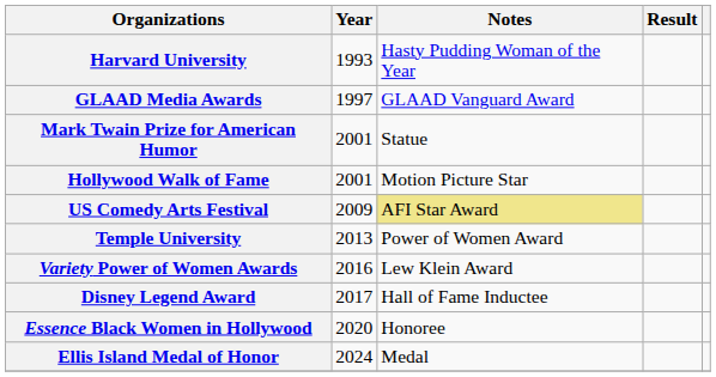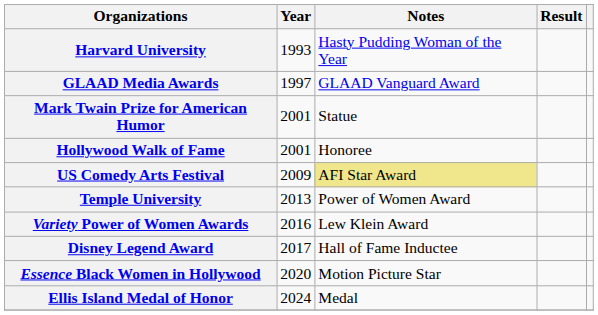 <table class= "wikitable plainrowheaders sortable">
 <tr>
 <th>Organizations</th>
 <th scope="col">Year</th>
 <th scope="col">Notes</th>
 <th scope="col">Result</th>
 <th scope="col" class="unsortable"></th>
 </tr>
 <tr>
 <th scope="row" rowspan="1"><a href='#'>Harvard University</a></th>
 <td style="text-align:center;">1993</td>
 <td><a href='#'>Hasty Pudding Woman of the Year</a></td>
 <td></td>
 <td style="text-align:center;"></td>
 </tr>
 <tr>
 <th scope="row" rowspan="1"><a href='#'>GLAAD Media Awards</a></th>
 <td style="text-align:center;">1997</td>
 <td><a href='#'>GLAAD Vanguard Award</a></td>
 <td></td>
 <td style="text-align:center;"></td>
 </tr>
 <tr>
 <th scope="row" rowspan="1"><a href='#'>Mark Twain Prize for American Humor</a></th>
 <td style="text-align:center;">2001</td>
 <td>Statue</td>
 <td></td>
 <td style="text-align:center;"></td>
 </tr>
 <tr>
 <th scope="row" rowspan="1"><a href='#'>Hollywood Walk of Fame</a></th>
 <td style="text-align:center;">2001</td>
-<td>Motion Picture Star</td>
+<td>Honoree</td>
 <td></td>
 <td style="text-align:center;"></td>
 </tr>
 <tr>
 <th scope="row" rowspan="1"><a href='#'>US Comedy Arts Festival</a></th>
 <td style="text-align:center;">2009</td>
 <td style="background: khaki;">AFI Star Award</td>
 <td></td>
 <td style="text-align:center;"></td>
 </tr>
 <tr>
 <th scope="row" rowspan="1"><a href='#'>Temple University</a></th>
 <td style="text-align:center;">2013</td>
 <td>Power of Women Award</td>
 <td></td>
 <td style="text-align:center;"></td>
 </tr>
 <tr>
 <th scope="row" rowspan="1"><a href='#'><em>Variety</em> Power of Women Awards</a></th>
 <td style="text-align:center;">2016</td>
 <td>Lew Klein Award</td>
 <td></td>
 <td style="text-align:center;"></td>
 </tr>
 <tr>
 <th scope="row" rowspan="1"><a href='#'>Disney Legend Award</a></th>
 <td style="text-align:center;">2017</td>
 <td>Hall of Fame Inductee</td>
 <td></td>
 <td></td>
 </tr>
 <tr>
 <th scope="row" rowspan="1"><a href='#'><em>Essence</em> Black Women in Hollywood</a></th>
 <td style="text-align:center;">2020</td>
-<td>Honoree</td>
+<td>Motion Picture Star</td>
 <td></td>
 <td style="text-align:center;"></td>
 </tr>
 <tr>
 <th scope="row" rowspan="1"><a href='#'>Ellis Island Medal of Honor</a></th>
 <td style="text-align:center;">2024</td>
 <td>Medal</td>
 <td></td>
 <td style="text-align:center;"></td>
 </tr>
 <tr>
 </tr>
 </table>
